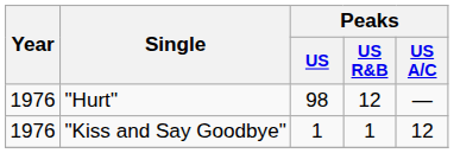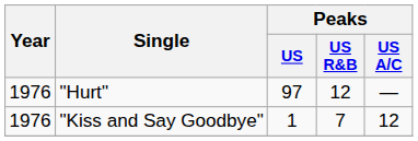 <table class="wikitable" style="text-align:center;">
 <tr>
 <th rowspan="2">Year</th>
 <th rowspan="2">Single</th>
 <th colspan="3">Peaks</th>
 </tr>
 <tr style="font-size:smaller;">
 <th width="35"><a href='#'>US</a><br></th>
 <th width="35"><a href='#'>US<br>R&B</a><br></th>
 <th width="35"><a href='#'>US<br>A/C</a><br></th>
 </tr>
 <tr>
 <td rowspan="1">1976</td>
 <td align="left">"Hurt"</td>
-<td>98</td>
+<td>97</td>
 <td>12</td>
 <td>—</td>
 </tr>
 <tr>
 <td rowspan="1">1976</td>
 <td align="left">"Kiss and Say Goodbye"</td>
 <td>1</td>
-<td>1</td>
+<td>7</td>
 <td>12</td>
 </tr>
 <tr>
 </tr>
 </table>
